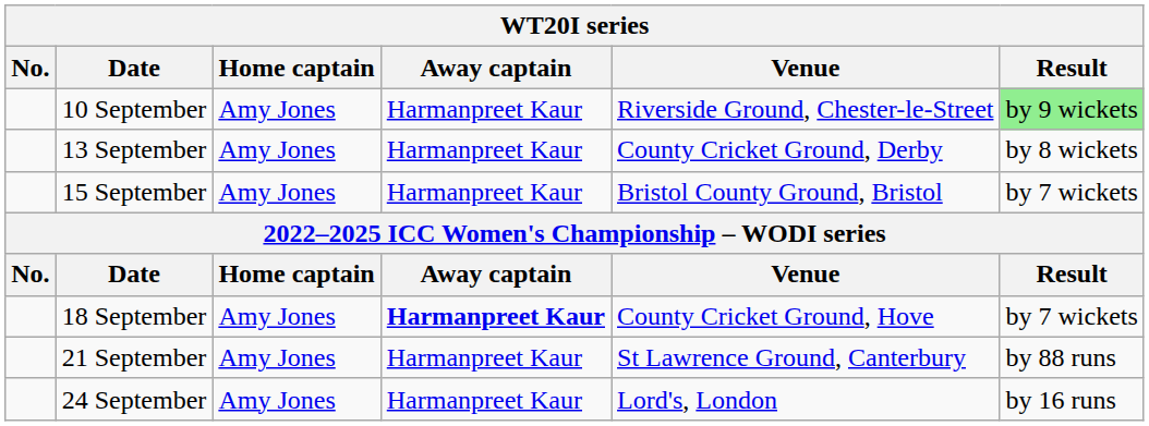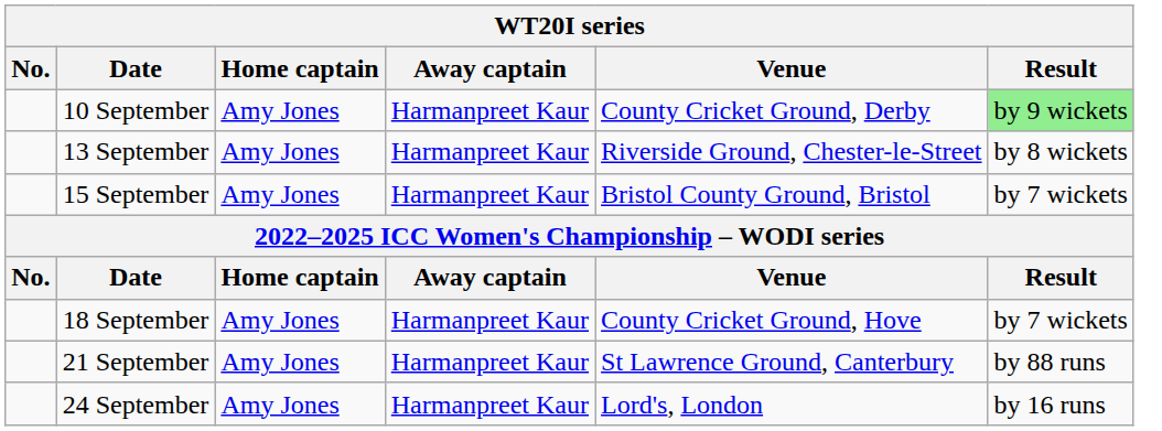 <table class="wikitable">
 <tr>
 <th colspan="9">WT20I series</th>
 </tr>
 <tr>
 <th>No.</th>
 <th>Date</th>
 <th>Home captain</th>
 <th>Away captain</th>
 <th>Venue</th>
 <th>Result</th>
 </tr>
 <tr>
 <td></td>
 <td>10 September</td>
 <td><a href='#'>Amy Jones</a></td>
 <td><a href='#'>Harmanpreet Kaur</a></td>
-<td><a href='#'>Riverside Ground</a>, <a href='#'>Chester-le-Street</a></td>
+<td><a href='#'>County Cricket Ground</a>, <a href='#'>Derby</a></td>
 <td style="background: lightgreen;"> by 9 wickets</td>
 </tr>
 <tr>
 <td></td>
 <td>13 September</td>
 <td><a href='#'>Amy Jones</a></td>
 <td><a href='#'>Harmanpreet Kaur</a></td>
-<td><a href='#'>County Cricket Ground</a>, <a href='#'>Derby</a></td>
+<td><a href='#'>Riverside Ground</a>, <a href='#'>Chester-le-Street</a></td>
 <td> by 8 wickets</td>
 </tr>
 <tr>
 <td></td>
 <td>15 September</td>
 <td><a href='#'>Amy Jones</a></td>
 <td><a href='#'>Harmanpreet Kaur</a></td>
 <td><a href='#'>Bristol County Ground</a>, <a href='#'>Bristol</a></td>
 <td> by 7 wickets</td>
 </tr>
 <tr>
 <th colspan="9"><a href='#'>2022–2025 ICC Women's Championship</a> – WODI series</th>
 </tr>
 <tr>
 <th>No.</th>
 <th>Date</th>
 <th>Home captain</th>
 <th>Away captain</th>
 <th>Venue</th>
 <th>Result</th>
 </tr>
 <tr>
 <td></td>
 <td>18 September</td>
 <td><a href='#'>Amy Jones</a></td>
-<td><strong><a href='#'>Harmanpreet Kaur</a></strong></td>
+<td><a href='#'>Harmanpreet Kaur</a></td>
 <td><a href='#'>County Cricket Ground</a>, <a href='#'>Hove</a></td>
 <td> by 7 wickets</td>
 </tr>
 <tr>
 <td></td>
 <td>21 September</td>
 <td><a href='#'>Amy Jones</a></td>
 <td><a href='#'>Harmanpreet Kaur</a></td>
 <td><a href='#'>St Lawrence Ground</a>, <a href='#'>Canterbury</a></td>
 <td> by 88 runs</td>
 </tr>
 <tr>
 <td></td>
 <td>24 September</td>
 <td><a href='#'>Amy Jones</a></td>
 <td><a href='#'>Harmanpreet Kaur</a></td>
 <td><a href='#'>Lord's</a>, <a href='#'>London</a></td>
 <td> by 16 runs</td>
 </tr>
 </table>
